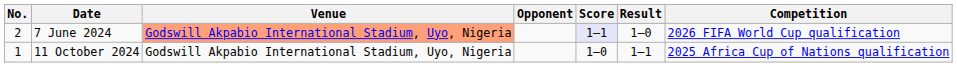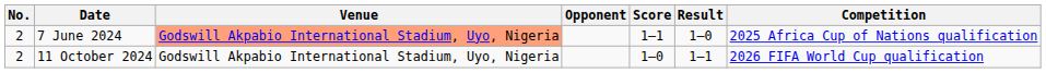 <table class="wikitable sortable">
 <tr>
 <th scope="col">No.</th>
 <th scope="col">Date</th>
 <th scope="col">Venue</th>
 <th scope="col">Opponent</th>
 <th scope="col">Score</th>
 <th scope="col">Result</th>
 <th scope="col">Competition</th>
 </tr>
 <tr>
 <td align="center">2</td>
 <td>7 June 2024</td>
 <td style="background: lightsalmon;"><a href='#'>Godswill Akpabio International Stadium</a>, <a href='#'>Uyo</a>, Nigeria</td>
 <td></td>
-<td align="center" style="background: lavender;">1–1</td>
+<td align="center">1–1</td>
 <td align="center">1–0</td>
-<td><a href='#'>2026 FIFA World Cup qualification</a></td>
+<td><a href='#'>2025 Africa Cup of Nations qualification</a></td>
 </tr>
 <tr>
-<td align="center">1</td>
+<td align="center">2</td>
 <td>11 October 2024</td>
 <td>Godswill Akpabio International Stadium, Uyo, Nigeria</td>
 <td></td>
 <td align="center">1–0</td>
 <td align="center">1–1</td>
-<td><a href='#'>2025 Africa Cup of Nations qualification</a></td>
+<td><a href='#'>2026 FIFA World Cup qualification</a></td>
 </tr>
 </table>
